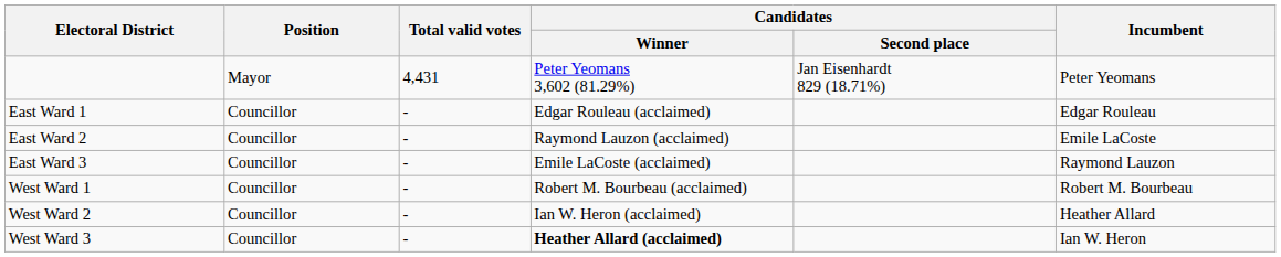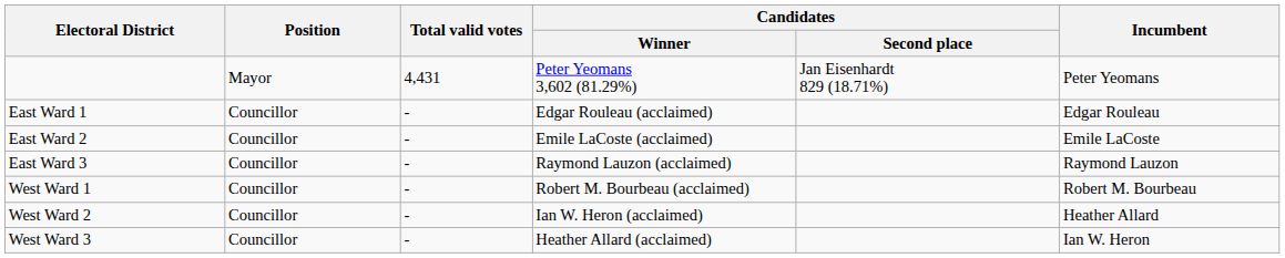 <table class="wikitable" width="100%">
 <tr>
 <th width=10% rowspan=2>Electoral District</th>
 <th width=8% rowspan=2>Position</th>
 <th width=6% rowspan=2>Total valid votes</th>
 <th colspan=2>Candidates</th>
 <th width=10% rowspan=2>Incumbent</th>
 </tr>
 <tr>
 <th width=12% >Winner</th>
 <th width=12% >Second place</th>
 </tr>
 <tr>
 <td></td>
 <td>Mayor</td>
 <td>4,431</td>
 <td><a href='#'>Peter Yeomans</a><br>3,602 (81.29%)</td>
 <td>Jan Eisenhardt<br>829 (18.71%)</td>
 <td>Peter Yeomans</td>
 </tr>
 <tr>
 <td>East Ward 1</td>
 <td>Councillor</td>
 <td>-</td>
 <td>Edgar Rouleau (acclaimed)</td>
 <td></td>
 <td>Edgar Rouleau</td>
 </tr>
 <tr>
 <td>East Ward 2</td>
 <td>Councillor</td>
 <td>-</td>
-<td>Raymond Lauzon (acclaimed)</td>
+<td>Emile LaCoste (acclaimed)</td>
 <td></td>
 <td>Emile LaCoste</td>
 </tr>
 <tr>
 <td>East Ward 3</td>
 <td>Councillor</td>
 <td>-</td>
-<td>Emile LaCoste (acclaimed)</td>
+<td>Raymond Lauzon (acclaimed)</td>
 <td></td>
 <td>Raymond Lauzon</td>
 </tr>
 <tr>
 <td>West Ward 1</td>
 <td>Councillor</td>
 <td>-</td>
 <td>Robert M. Bourbeau (acclaimed)</td>
 <td></td>
 <td>Robert M. Bourbeau</td>
 </tr>
 <tr>
 <td>West Ward 2</td>
 <td>Councillor</td>
 <td>-</td>
 <td>Ian W. Heron (acclaimed)</td>
 <td></td>
 <td>Heather Allard</td>
 </tr>
 <tr>
 <td>West Ward 3</td>
 <td>Councillor</td>
 <td>-</td>
-<td><strong>Heather Allard (acclaimed)</strong></td>
+<td>Heather Allard (acclaimed)</td>
 <td></td>
 <td>Ian W. Heron</td>
 </tr>
 </table>
